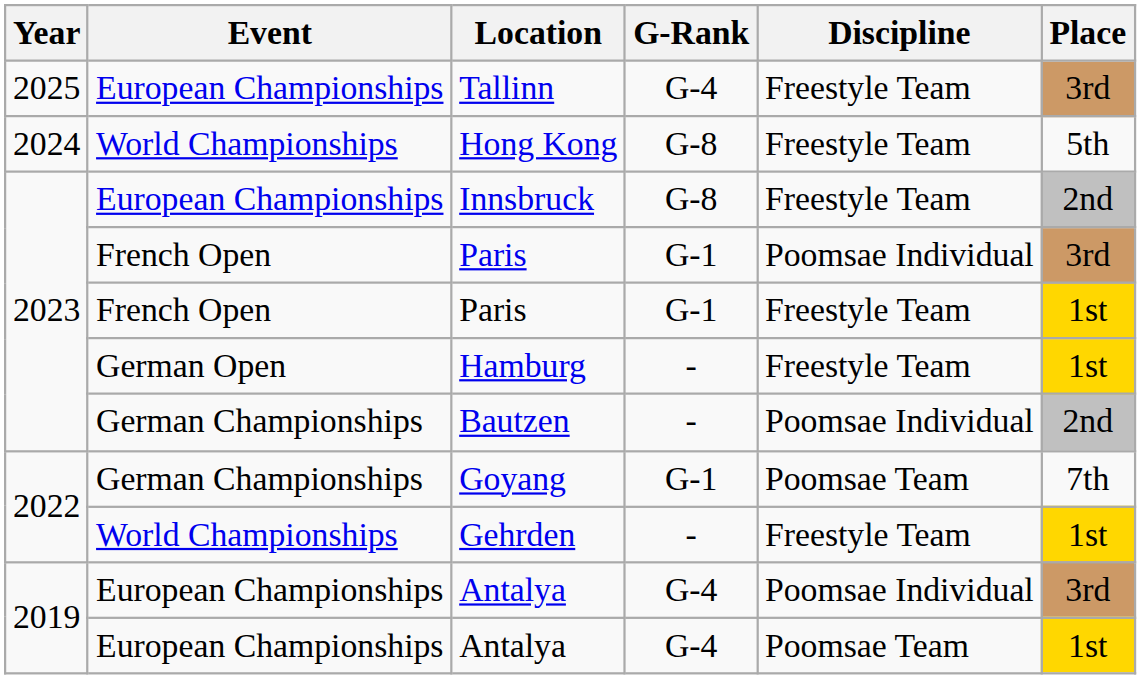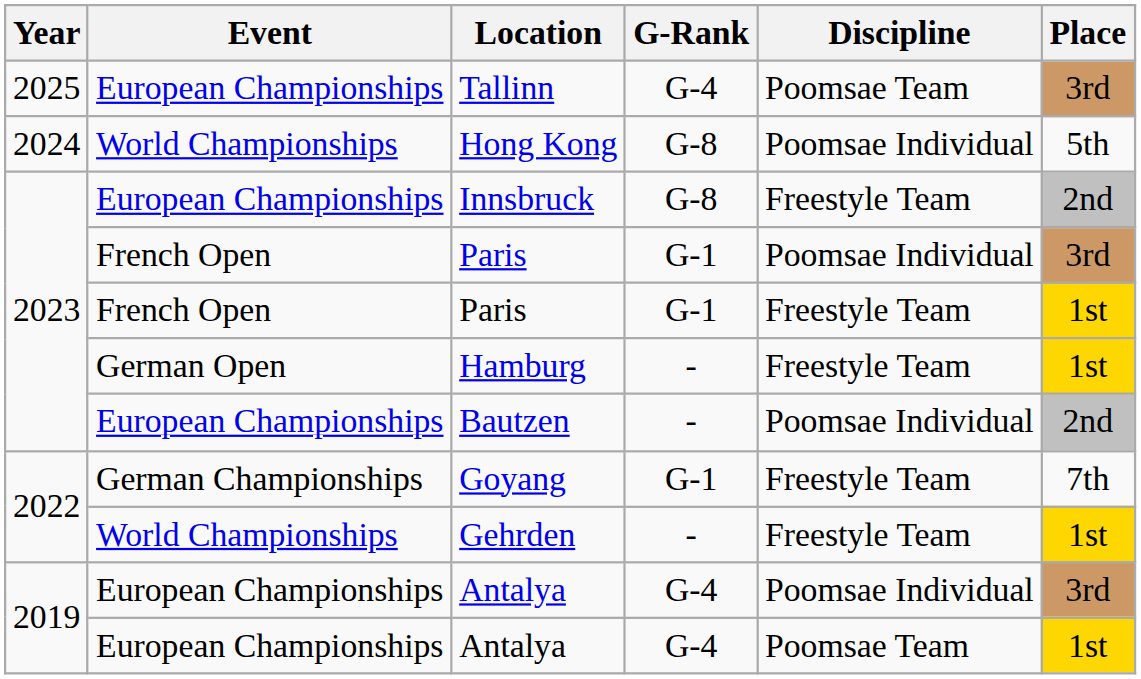 <table class="wikitable" style="text-align:center; font-size:95%;">
 <tr>
 <th align=center>Year</th>
 <th>Event</th>
 <th>Location</th>
 <th>G-Rank</th>
 <th>Discipline</th>
 <th>Place</th>
 </tr>
 <tr>
 <td>2025</td>
 <td align="left"><a href='#'>European Championships</a></td>
 <td align="left"> <a href='#'>Tallinn</a></td>
 <td align="center">G-4</td>
-<td align="left">Freestyle Team</td>
+<td align="left">Poomsae Team</td>
 <td align="center" bgcolor="cc9966">3rd</td>
 </tr>
 <tr>
 <td>2024</td>
 <td align="left"><a href='#'>World Championships</a></td>
 <td align="left"> <a href='#'>Hong Kong</a></td>
 <td align="center">G-8</td>
-<td align="left">Freestyle Team</td>
+<td align="left">Poomsae Individual</td>
 <td>5th</td>
 </tr>
 <tr>
 <td rowspan="5">2023</td>
 <td align="left"><a href='#'>European Championships</a></td>
 <td align="left"> <a href='#'>Innsbruck</a></td>
 <td align="center">G-8</td>
 <td align="left">Freestyle Team</td>
 <td align="center" bgcolor="silver">2nd</td>
 </tr>
 <tr>
 <td align="left">French Open</td>
 <td align="left"> <a href='#'>Paris</a></td>
 <td>G-1</td>
 <td align="left">Poomsae Individual</td>
 <td align="center" bgcolor="cc9966">3rd</td>
 </tr>
 <tr>
 <td align="left">French Open</td>
 <td align="left"> Paris</td>
 <td>G-1</td>
 <td align="left">Freestyle Team</td>
 <td align="center" bgcolor="gold">1st</td>
 </tr>
 <tr>
 <td align="left">German Open</td>
 <td align="left"> <a href='#'>Hamburg</a></td>
 <td>-</td>
 <td align="left">Freestyle Team</td>
 <td align="center" bgcolor="gold">1st</td>
 </tr>
 <tr>
-<td align="left">German Championships</td>
+<td align="left"><a href='#'>European Championships</a></td>
 <td align="left"> <a href='#'>Bautzen</a></td>
 <td>-</td>
 <td align="left">Poomsae Individual</td>
 <td align="center" bgcolor="silver">2nd</td>
 </tr>
 <tr>
 <td rowspan="2">2022</td>
 <td align="left">German Championships</td>
 <td align="left"> <a href='#'>Goyang</a></td>
 <td>G-1</td>
-<td align="left">Poomsae Team</td>
+<td align="left">Freestyle Team</td>
 <td align="center">7th</td>
 </tr>
 <tr>
 <td align="left"><a href='#'>World Championships</a></td>
 <td align="left"> <a href='#'>Gehrden</a></td>
 <td>-</td>
 <td align="left">Freestyle Team</td>
 <td align="center" bgcolor="gold">1st</td>
 </tr>
 <tr>
 <td rowspan="2">2019</td>
 <td align="left">European Championships</td>
 <td align="left"> <a href='#'>Antalya</a></td>
 <td>G-4</td>
 <td align="left">Poomsae Individual</td>
 <td align="center" bgcolor="cc9966">3rd</td>
 </tr>
 <tr>
 <td align="left">European Championships</td>
 <td align="left"> Antalya</td>
 <td>G-4</td>
 <td align="left">Poomsae Team</td>
 <td align="center" bgcolor="gold">1st</td>
 </tr>
 </table>
